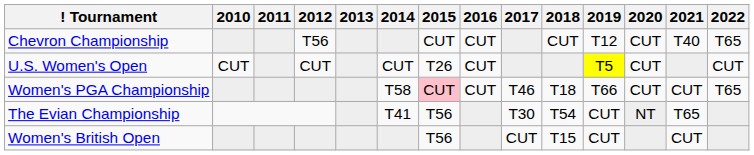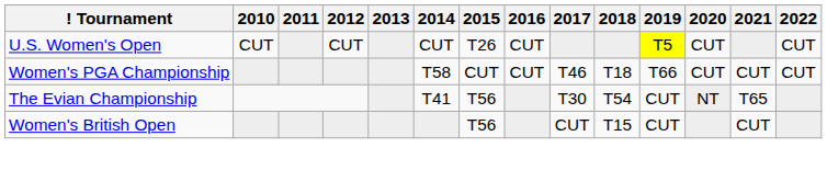 <table class="wikitable" style="font-size:95%;text-align:center;">
 <tr>
 <th>! Tournament</th>
 <th>2010</th>
 <th>2011</th>
 <th>2012</th>
 <th>2013</th>
 <th>2014</th>
 <th>2015</th>
 <th>2016</th>
 <th>2017</th>
 <th>2018</th>
 <th>2019</th>
 <th>2020</th>
 <th>2021</th>
 <th>2022</th>
-</tr>
-<tr>
-<td align=left><a href='#'>Chevron Championship</a></td>
-<td style="background:#eeeeee;"></td>
-<td style="background:#eeeeee;"></td>
-<td>T56</td>
-<td style="background:#eeeeee;"></td>
-<td style="background:#eeeeee;"></td>
-<td>CUT</td>
-<td>CUT</td>
-<td style="background:#eeeeee;"></td>
-<td>CUT</td>
-<td>T12</td>
-<td>CUT</td>
-<td>T40</td>
-<td>T65</td>
 </tr>
 <tr>
 <td align=left><a href='#'>U.S. Women's Open</a></td>
 <td>CUT</td>
 <td style="background:#eeeeee;"></td>
 <td>CUT</td>
 <td style="background:#eeeeee;"></td>
 <td>CUT</td>
 <td>T26</td>
 <td>CUT</td>
 <td style="background:#eeeeee;"></td>
 <td style="background:#eeeeee;"></td>
 <td style="background:yellow;">T5</td>
 <td>CUT</td>
 <td style="background:#eeeeee;"></td>
 <td>CUT</td>
 </tr>
 <tr>
 <td align=left><a href='#'>Women's PGA Championship</a></td>
 <td style="background:#eeeeee;"></td>
 <td style="background:#eeeeee;"></td>
 <td style="background:#eeeeee;"></td>
 <td style="background:#eeeeee;"></td>
 <td>T58</td>
-<td style="background: pink;">CUT</td>
+<td>CUT</td>
 <td>CUT</td>
 <td>T46</td>
 <td>T18</td>
 <td>T66</td>
 <td>CUT</td>
 <td>CUT</td>
-<td>T65</td>
+<td>CUT</td>
 </tr>
 <tr>
 <td align=left><a href='#'>The Evian Championship</a></td>
 <td colspan=3></td>
 <td style="background:#eeeeee;"></td>
 <td>T41</td>
 <td>T56</td>
 <td style="background:#eeeeee;"></td>
 <td>T30</td>
 <td>T54</td>
 <td>CUT</td>
 <td style="background:#eeeeee;">NT</td>
 <td>T65</td>
 <td style="background:#eeeeee;"></td>
 </tr>
 <tr>
 <td align=left><a href='#'>Women's British Open</a></td>
 <td style="background:#eeeeee;"></td>
 <td style="background:#eeeeee;"></td>
 <td style="background:#eeeeee;"></td>
 <td style="background:#eeeeee;"></td>
 <td style="background:#eeeeee;"></td>
 <td>T56</td>
 <td style="background:#eeeeee;"></td>
 <td>CUT</td>
 <td>T15</td>
 <td>CUT</td>
 <td style="background:#eeeeee;"></td>
 <td>CUT</td>
 <td style="background:#eeeeee;"></td>
 </tr>
 </table>
